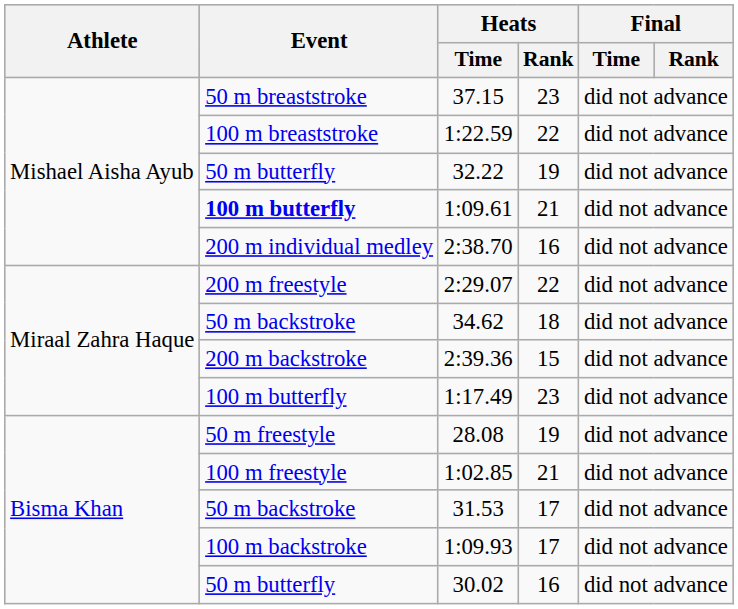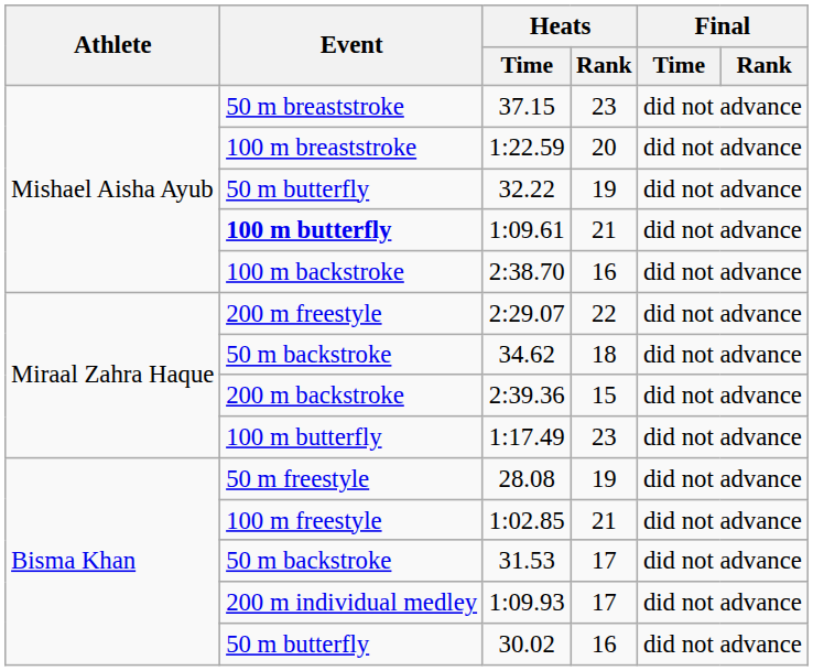 <table class=wikitable style=font-size:90%;text-align:center>
 <tr>
 <th rowspan="2">Athlete</th>
 <th rowspan="2">Event</th>
 <th colspan="2">Heats</th>
 <th colspan="2">Final</th>
 </tr>
 <tr style="font-size:95%">
 <th>Time</th>
 <th>Rank</th>
 <th>Time</th>
 <th>Rank</th>
 </tr>
 <tr>
 <td align=left rowspan=5>Mishael Aisha Ayub</td>
 <td align=left><a href='#'>50 m breaststroke</a></td>
 <td>37.15</td>
 <td>23</td>
 <td colspan=2>did not advance</td>
 </tr>
 <tr>
 <td align=left><a href='#'>100 m breaststroke</a></td>
 <td>1:22.59</td>
-<td>22</td>
+<td>20</td>
 <td colspan=2>did not advance</td>
 </tr>
 <tr>
 <td align=left><a href='#'>50 m butterfly</a></td>
 <td>32.22</td>
 <td>19</td>
 <td colspan=2>did not advance</td>
 </tr>
 <tr>
 <td align=left><strong><a href='#'>100 m butterfly</a></strong></td>
 <td>1:09.61</td>
 <td>21</td>
 <td colspan=2>did not advance</td>
 </tr>
 <tr>
-<td align=left><a href='#'>200 m individual medley</a></td>
+<td align=left><a href='#'>100 m backstroke</a></td>
 <td>2:38.70</td>
 <td>16</td>
 <td colspan=2>did not advance</td>
 </tr>
 <tr>
 <td align=left rowspan=4>Miraal Zahra Haque</td>
 <td align=left><a href='#'>200 m freestyle</a></td>
 <td>2:29.07</td>
 <td>22</td>
 <td colspan=2>did not advance</td>
 </tr>
 <tr>
 <td align=left><a href='#'>50 m backstroke</a></td>
 <td>34.62</td>
 <td>18</td>
 <td colspan=2>did not advance</td>
 </tr>
 <tr>
 <td align=left><a href='#'>200 m backstroke</a></td>
 <td>2:39.36</td>
 <td>15</td>
 <td colspan=2>did not advance</td>
 </tr>
 <tr>
 <td align=left><a href='#'>100 m butterfly</a></td>
 <td>1:17.49</td>
 <td>23</td>
 <td colspan=2>did not advance</td>
 </tr>
 <tr>
 <td align=left rowspan=5><a href='#'>Bisma Khan</a></td>
 <td align=left><a href='#'>50 m freestyle</a></td>
 <td>28.08</td>
 <td>19</td>
 <td colspan=2>did not advance</td>
 </tr>
 <tr>
 <td align=left><a href='#'>100 m freestyle</a></td>
 <td>1:02.85</td>
 <td>21</td>
 <td colspan=2>did not advance</td>
 </tr>
 <tr>
 <td align=left><a href='#'>50 m backstroke</a></td>
 <td>31.53</td>
 <td>17</td>
 <td colspan=2>did not advance</td>
 </tr>
 <tr>
-<td align=left><a href='#'>100 m backstroke</a></td>
+<td align=left><a href='#'>200 m individual medley</a></td>
 <td>1:09.93</td>
 <td>17</td>
 <td colspan=2>did not advance</td>
 </tr>
 <tr>
 <td align=left><a href='#'>50 m butterfly</a></td>
 <td>30.02</td>
 <td>16</td>
 <td colspan=2>did not advance</td>
 </tr>
 </table>
